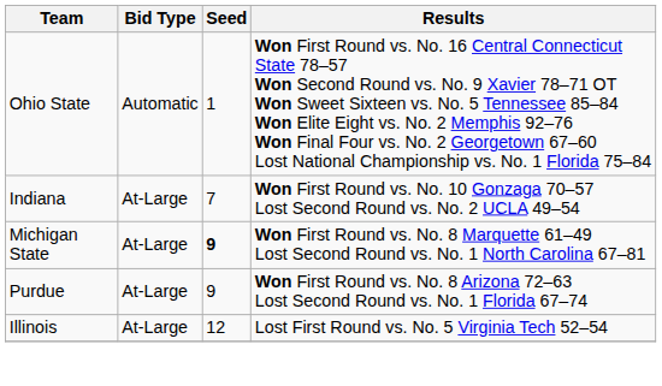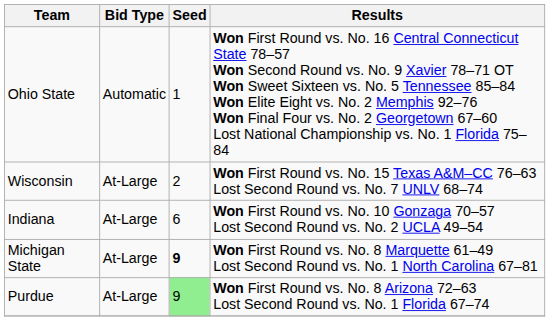 <table class="wikitable">
 <tr>
 <th align="center">Team</th>
 <th align="center">Bid Type</th>
 <th align="center">Seed</th>
 <th align="center">Results</th>
 </tr>
 <tr>
 <td>Ohio State</td>
 <td>Automatic</td>
 <td>1</td>
 <td><strong>Won</strong> First Round vs. No. 16 <a href='#'>Central Connecticut State</a> 78–57<br><strong>Won</strong> Second Round vs. No. 9 <a href='#'>Xavier</a> 78–71 OT<br><strong>Won</strong> Sweet Sixteen vs. No. 5 <a href='#'>Tennessee</a> 85–84<br><strong>Won</strong> Elite Eight vs. No. 2 <a href='#'>Memphis</a> 92–76<br><strong>Won</strong> Final Four vs. No. 2 <a href='#'>Georgetown</a> 67–60<br>Lost National Championship vs. No. 1 <a href='#'>Florida</a> 75–84</td>
 </tr>
 <tr>
+<td>Wisconsin</td>
+<td>At-Large</td>
+<td>2</td>
+<td><strong>Won</strong> First Round vs. No. 15 <a href='#'>Texas A&M–CC</a> 76–63<br>Lost Second Round vs. No. 7 <a href='#'>UNLV</a>  68–74</td>
+</tr>
+<tr>
 <td>Indiana</td>
 <td>At-Large</td>
-<td>7</td>
+<td>6</td>
 <td><strong>Won</strong> First Round vs. No. 10 <a href='#'>Gonzaga</a> 70–57<br>Lost Second Round vs. No. 2 <a href='#'>UCLA</a> 49–54</td>
 </tr>
 <tr>
 <td>Michigan State</td>
 <td>At-Large</td>
 <td><strong>9</strong></td>
 <td><strong>Won</strong> First Round vs. No. 8 <a href='#'>Marquette</a> 61–49<br>Lost Second Round vs. No. 1 <a href='#'>North Carolina</a> 67–81</td>
 </tr>
 <tr>
 <td>Purdue</td>
 <td>At-Large</td>
-<td>9</td>
+<td style="background: lightgreen;">9</td>
 <td><strong>Won</strong> First Round vs. No. 8 <a href='#'>Arizona</a> 72–63<br>Lost Second Round vs. No. 1 <a href='#'>Florida</a> 67–74</td>
-</tr>
-<tr>
-<td>Illinois</td>
-<td>At-Large</td>
-<td>12</td>
-<td>Lost First Round vs. No. 5 <a href='#'>Virginia Tech</a> 52–54</td>
 </tr>
 <tr>
 </tr>
 </table>
